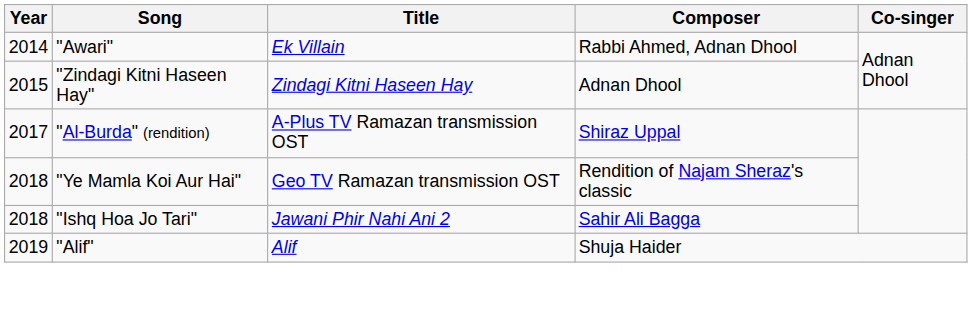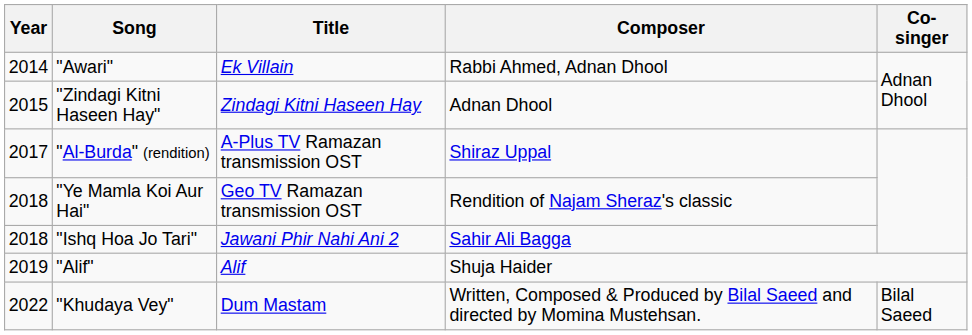 <table class="wikitable">
 <tr>
 <th>Year</th>
 <th>Song</th>
 <th>Title</th>
 <th>Composer</th>
 <th>Co-singer</th>
 </tr>
 <tr>
 <td>2014</td>
 <td>"Awari" </td>
 <td><em><a href='#'>Ek Villain</a></em></td>
 <td>Rabbi Ahmed, Adnan Dhool</td>
 <td rowspan="2">Adnan Dhool</td>
 </tr>
 <tr>
 <td>2015</td>
 <td>"Zindagi Kitni Haseen Hay"</td>
 <td><em><a href='#'>Zindagi Kitni Haseen Hay</a></em></td>
 <td>Adnan Dhool</td>
 </tr>
 <tr>
 <td>2017</td>
 <td>"<a href='#'>Al-Burda</a>" <small>(rendition)</small></td>
 <td><a href='#'>A-Plus TV</a> Ramazan transmission OST</td>
 <td><a href='#'>Shiraz Uppal</a></td>
 <td rowspan="3"></td>
 </tr>
 <tr>
 <td>2018</td>
 <td>"Ye Mamla Koi Aur Hai"</td>
 <td><a href='#'>Geo TV</a> Ramazan transmission OST</td>
 <td>Rendition of <a href='#'>Najam Sheraz</a>'s classic</td>
 </tr>
 <tr>
 <td>2018</td>
 <td>"Ishq Hoa Jo Tari"</td>
 <td><em><a href='#'>Jawani Phir Nahi Ani 2</a></em></td>
 <td><a href='#'>Sahir Ali Bagga</a></td>
 </tr>
 <tr>
 <td>2019</td>
 <td>"Alif" </td>
 <td><em><a href='#'>Alif</a></em></td>
 <td colspan="2">Shuja Haider</td>
 </tr>
+<tr>
+<td>2022</td>
+<td>"Khudaya Vey"</td>
+<td><a href='#'>Dum Mastam</a></td>
+<td>Written, Composed & Produced by <a href='#'>Bilal Saeed</a> and directed by Momina Mustehsan.</td>
+<td>Bilal Saeed</td>
+</tr>
 </table>
